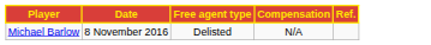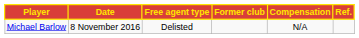 <table class="wikitable" style="font-size:90%; text-align:center;">
 <tr>
 <td style="background: #D93E39; color:#FFE600; border: solid #FFE600 2px"><strong>Player</strong></td>
 <td style="background: #D93E39; color:#FFE600; border: solid #FFE600 2px"><strong>Date</strong></td>
 <td style="background: #D93E39; color:#FFE600; border: solid #FFE600 2px"><strong>Free agent type</strong></td>
+<td style="background: #D93E39; color:#FFE600; border: solid #FFE600 2px"><strong>Former club</strong></td>
 <td style="background: #D93E39; color:#FFE600; border: solid #FFE600 2px"><strong>Compensation</strong></td>
 <td style="background: #D93E39; color:#FFE600; border: solid #FFE600 2px"><strong>Ref.</strong></td>
 </tr>
 <tr>
 <td><a href='#'>Michael Barlow</a></td>
 <td>8 November 2016</td>
 <td>Delisted</td>
+<td></td>
 <td>N/A</td>
 <td></td>
 </tr>
 </table>
